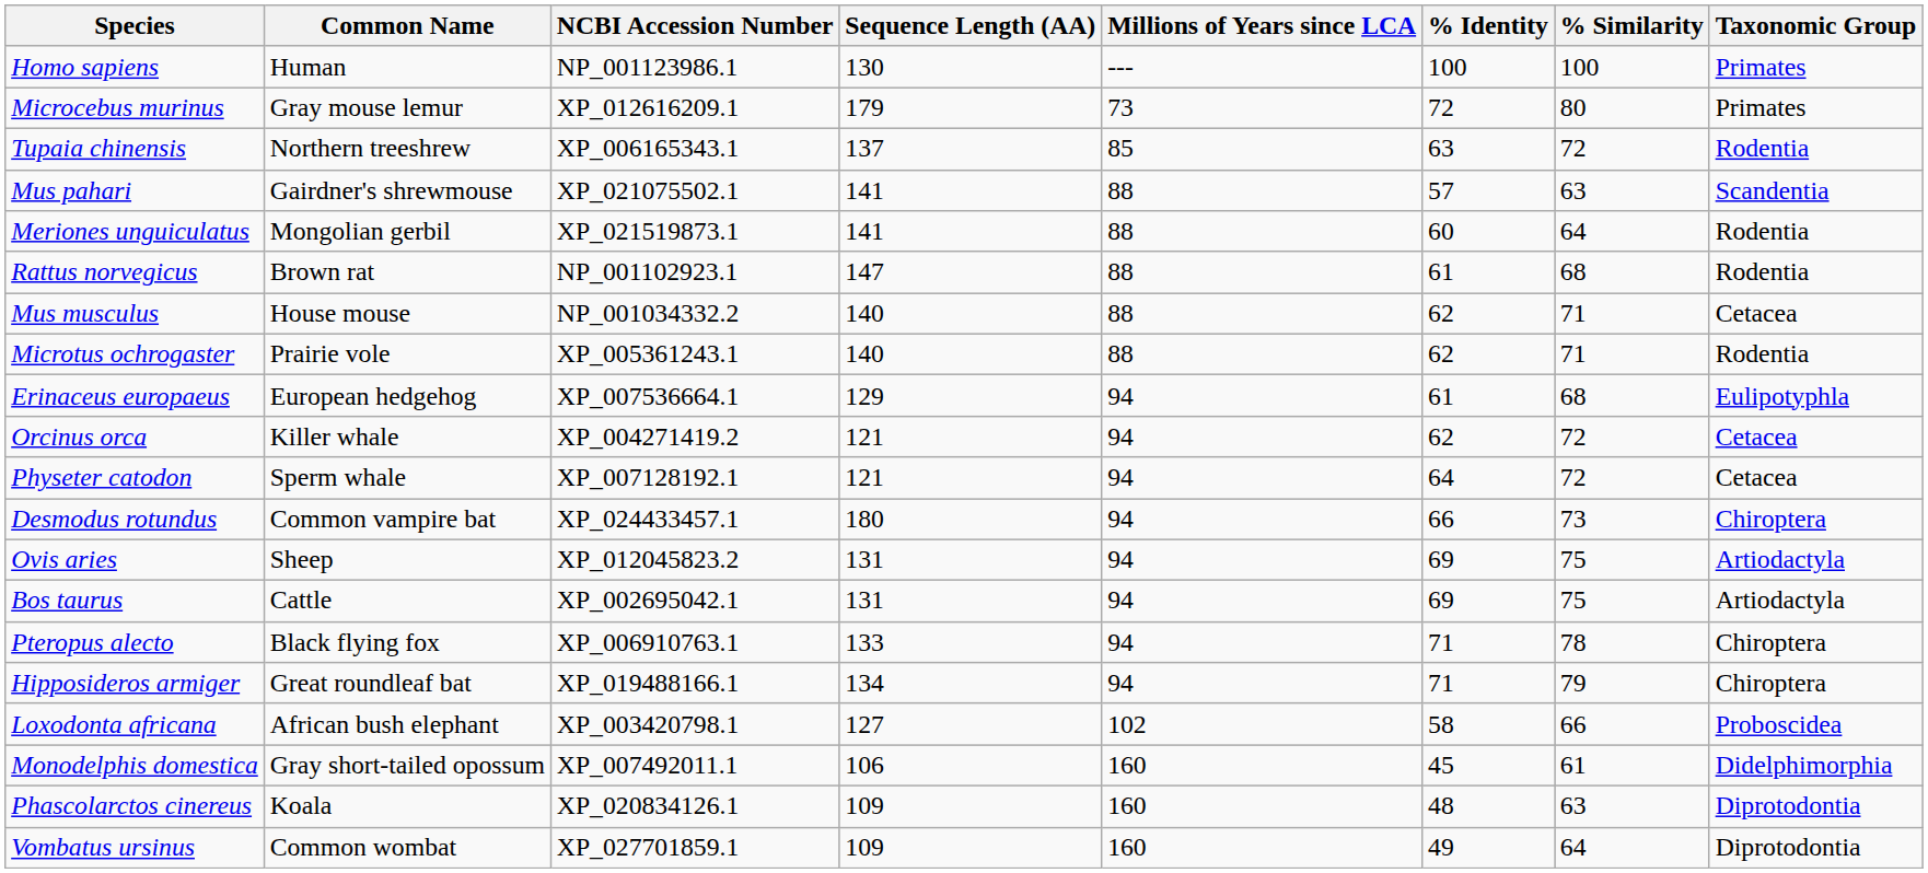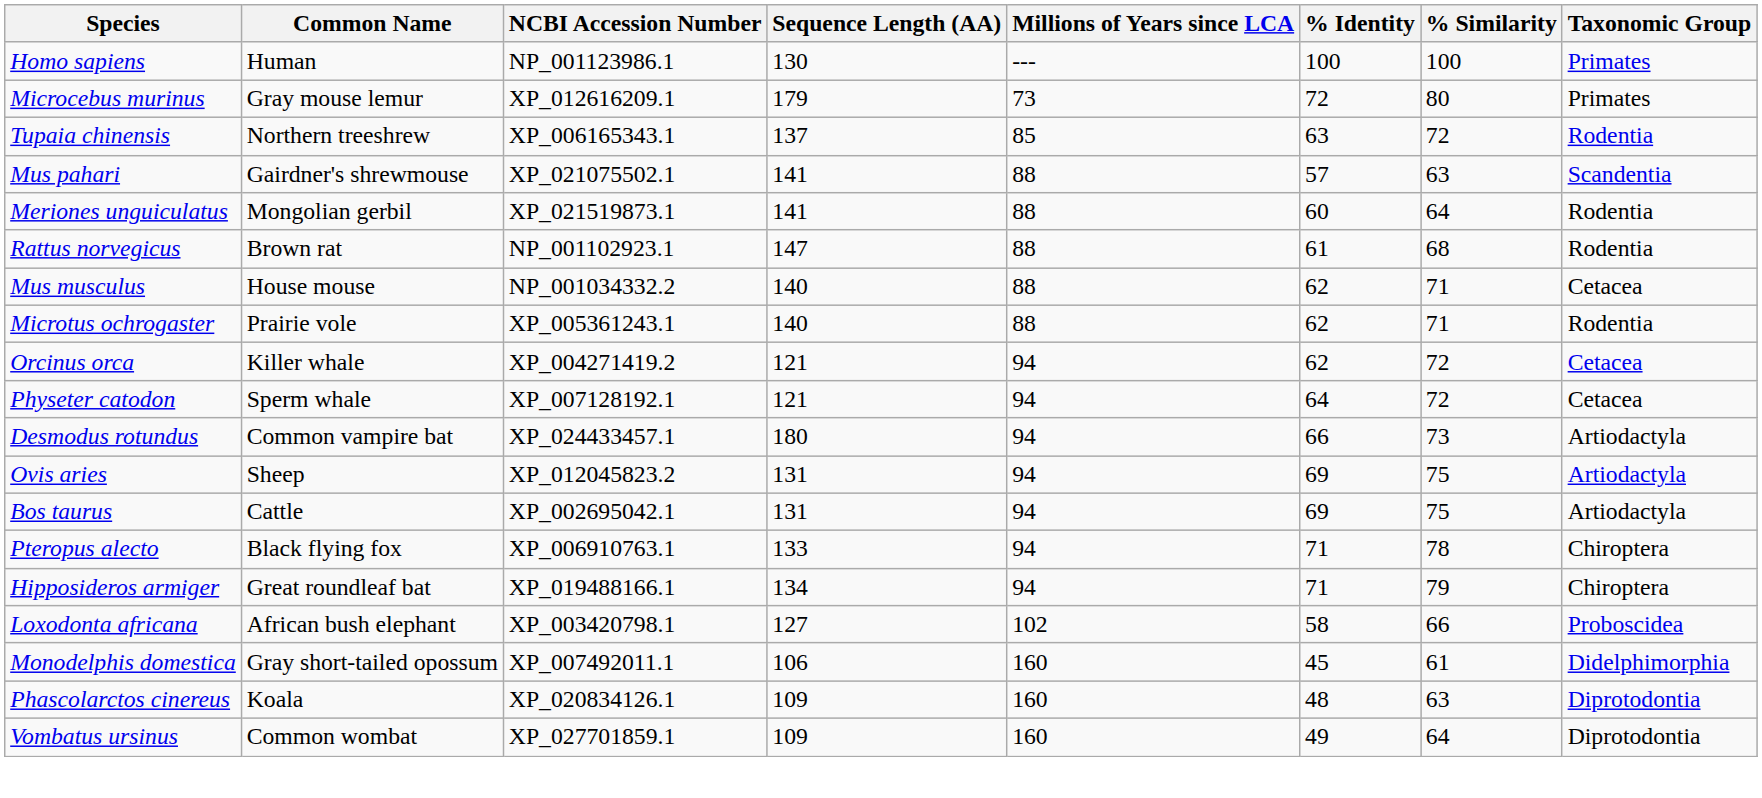 <table class="wikitable">
 <tr>
 <th>Species</th>
 <th>Common Name</th>
 <th>NCBI Accession Number</th>
 <th>Sequence Length (AA)</th>
 <th>Millions of Years since <a href='#'>LCA</a></th>
 <th>% Identity</th>
 <th>% Similarity</th>
 <th>Taxonomic Group</th>
 </tr>
 <tr>
 <td><em><a href='#'>Homo sapiens</a></em></td>
 <td>Human</td>
 <td>NP_001123986.1</td>
 <td>130</td>
 <td>---</td>
 <td>100</td>
 <td>100</td>
 <td><a href='#'>Primates</a></td>
 </tr>
 <tr>
 <td><em><a href='#'>Microcebus murinus</a></em></td>
 <td>Gray mouse lemur</td>
 <td>XP_012616209.1</td>
 <td>179</td>
 <td>73</td>
 <td>72</td>
 <td>80</td>
 <td>Primates</td>
 </tr>
 <tr>
 <td><em><a href='#'>Tupaia chinensis</a></em></td>
 <td>Northern treeshrew</td>
 <td>XP_006165343.1</td>
 <td>137</td>
 <td>85</td>
 <td>63</td>
 <td>72</td>
 <td><a href='#'>Rodentia</a></td>
 </tr>
 <tr>
 <td><em><a href='#'>Mus pahari</a></em></td>
 <td>Gairdner's shrewmouse</td>
 <td>XP_021075502.1</td>
 <td>141</td>
 <td>88</td>
 <td>57</td>
 <td>63</td>
 <td><a href='#'>Scandentia</a></td>
 </tr>
 <tr>
 <td><em><a href='#'>Meriones unguiculatus</a></em></td>
 <td>Mongolian gerbil</td>
 <td>XP_021519873.1</td>
 <td>141</td>
 <td>88</td>
 <td>60</td>
 <td>64</td>
 <td>Rodentia</td>
 </tr>
 <tr>
 <td><em><a href='#'>Rattus norvegicus</a></em></td>
 <td>Brown rat</td>
 <td>NP_001102923.1</td>
 <td>147</td>
 <td>88</td>
 <td>61</td>
 <td>68</td>
 <td>Rodentia</td>
 </tr>
 <tr>
 <td><em><a href='#'>Mus musculus</a></em></td>
 <td>House mouse</td>
 <td>NP_001034332.2</td>
 <td>140</td>
 <td>88</td>
 <td>62</td>
 <td>71</td>
 <td>Cetacea</td>
 </tr>
 <tr>
 <td><em><a href='#'>Microtus ochrogaster</a></em></td>
 <td>Prairie vole</td>
 <td>XP_005361243.1</td>
 <td>140</td>
 <td>88</td>
 <td>62</td>
 <td>71</td>
 <td>Rodentia</td>
 </tr>
 <tr>
-<td><em><a href='#'>Erinaceus europaeus</a></em></td>
-<td>European hedgehog</td>
-<td>XP_007536664.1</td>
-<td>129</td>
-<td>94</td>
-<td>61</td>
-<td>68</td>
-<td><a href='#'>Eulipotyphla</a></td>
-</tr>
-<tr>
 <td><em><a href='#'>Orcinus orca</a></em></td>
 <td>Killer whale</td>
 <td>XP_004271419.2</td>
 <td>121</td>
 <td>94</td>
 <td>62</td>
 <td>72</td>
 <td><a href='#'>Cetacea</a></td>
 </tr>
 <tr>
 <td><em><a href='#'>Physeter catodon</a></em></td>
 <td>Sperm whale</td>
 <td>XP_007128192.1</td>
 <td>121</td>
 <td>94</td>
 <td>64</td>
 <td>72</td>
 <td>Cetacea</td>
 </tr>
 <tr>
 <td><em><a href='#'>Desmodus rotundus</a></em></td>
 <td>Common vampire bat</td>
 <td>XP_024433457.1</td>
 <td>180</td>
 <td>94</td>
 <td>66</td>
 <td>73</td>
-<td><a href='#'>Chiroptera</a></td>
+<td>Artiodactyla</td>
 </tr>
 <tr>
 <td><em><a href='#'>Ovis aries</a></em></td>
 <td>Sheep</td>
 <td>XP_012045823.2</td>
 <td>131</td>
 <td>94</td>
 <td>69</td>
 <td>75</td>
 <td><a href='#'>Artiodactyla</a></td>
 </tr>
 <tr>
 <td><em><a href='#'>Bos taurus</a></em></td>
 <td>Cattle</td>
 <td>XP_002695042.1</td>
 <td>131</td>
 <td>94</td>
 <td>69</td>
 <td>75</td>
 <td>Artiodactyla</td>
 </tr>
 <tr>
 <td><em><a href='#'>Pteropus alecto</a></em></td>
 <td>Black flying fox</td>
 <td>XP_006910763.1</td>
 <td>133</td>
 <td>94</td>
 <td>71</td>
 <td>78</td>
 <td>Chiroptera</td>
 </tr>
 <tr>
 <td><em><a href='#'>Hipposideros armiger</a></em></td>
 <td>Great roundleaf bat</td>
 <td>XP_019488166.1</td>
 <td>134</td>
 <td>94</td>
 <td>71</td>
 <td>79</td>
 <td>Chiroptera</td>
 </tr>
 <tr>
 <td><em><a href='#'>Loxodonta africana</a></em></td>
 <td>African bush elephant</td>
 <td>XP_003420798.1</td>
 <td>127</td>
 <td>102</td>
 <td>58</td>
 <td>66</td>
 <td><a href='#'>Proboscidea</a></td>
 </tr>
 <tr>
 <td><em><a href='#'>Monodelphis domestica</a></em></td>
 <td>Gray short-tailed opossum</td>
 <td>XP_007492011.1</td>
 <td>106</td>
 <td>160</td>
 <td>45</td>
 <td>61</td>
 <td><a href='#'>Didelphimorphia</a></td>
 </tr>
 <tr>
 <td><em><a href='#'>Phascolarctos cinereus</a></em></td>
 <td>Koala</td>
 <td>XP_020834126.1</td>
 <td>109</td>
 <td>160</td>
 <td>48</td>
 <td>63</td>
 <td><a href='#'>Diprotodontia</a></td>
 </tr>
 <tr>
 <td><em><a href='#'>Vombatus ursinus</a></em></td>
 <td>Common wombat</td>
 <td>XP_027701859.1</td>
 <td>109</td>
 <td>160</td>
 <td>49</td>
 <td>64</td>
 <td>Diprotodontia</td>
 </tr>
 </table>
